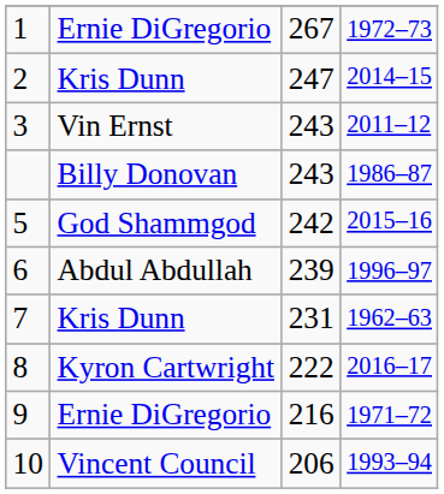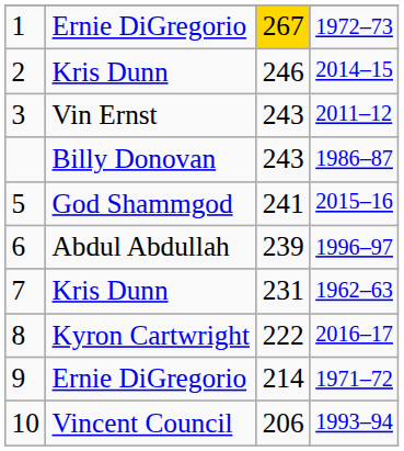 <table class="wikitable">
 <tr>
 </tr>
 <tr>
 <td>1</td>
 <td><a href='#'>Ernie DiGregorio</a></td>
-<td>267</td>
+<td style="background: gold;">267</td>
 <td style="font-size:80%;"><a href='#'>1972–73</a></td>
 </tr>
 <tr>
 <td>2</td>
 <td><a href='#'>Kris Dunn</a></td>
-<td>247</td>
+<td>246</td>
 <td style="font-size:80%;"><a href='#'>2014–15</a></td>
 </tr>
 <tr>
 <td>3</td>
 <td>Vin Ernst</td>
 <td>243</td>
 <td style="font-size:80%;"><a href='#'>2011–12</a></td>
 </tr>
 <tr>
 <td></td>
 <td><a href='#'>Billy Donovan</a></td>
 <td>243</td>
 <td style="font-size:80%;"><a href='#'>1986–87</a></td>
 </tr>
 <tr>
 <td>5</td>
 <td><a href='#'>God Shammgod</a></td>
-<td>242</td>
+<td>241</td>
 <td style="font-size:80%;"><a href='#'>2015–16</a></td>
 </tr>
 <tr>
 <td>6</td>
 <td>Abdul Abdullah</td>
 <td>239</td>
 <td style="font-size:80%;"><a href='#'>1996–97</a></td>
 </tr>
 <tr>
 <td>7</td>
 <td><a href='#'>Kris Dunn</a></td>
 <td>231</td>
 <td style="font-size:80%;"><a href='#'>1962–63</a></td>
 </tr>
 <tr>
 <td>8</td>
 <td><a href='#'>Kyron Cartwright</a></td>
 <td>222</td>
 <td style="font-size:80%;"><a href='#'>2016–17</a></td>
 </tr>
 <tr>
 <td>9</td>
 <td><a href='#'>Ernie DiGregorio</a></td>
-<td>216</td>
+<td>214</td>
 <td style="font-size:80%;"><a href='#'>1971–72</a></td>
 </tr>
 <tr>
 <td>10</td>
 <td><a href='#'>Vincent Council</a></td>
 <td>206</td>
 <td style="font-size:80%;"><a href='#'>1993–94</a></td>
 </tr>
 </table>
